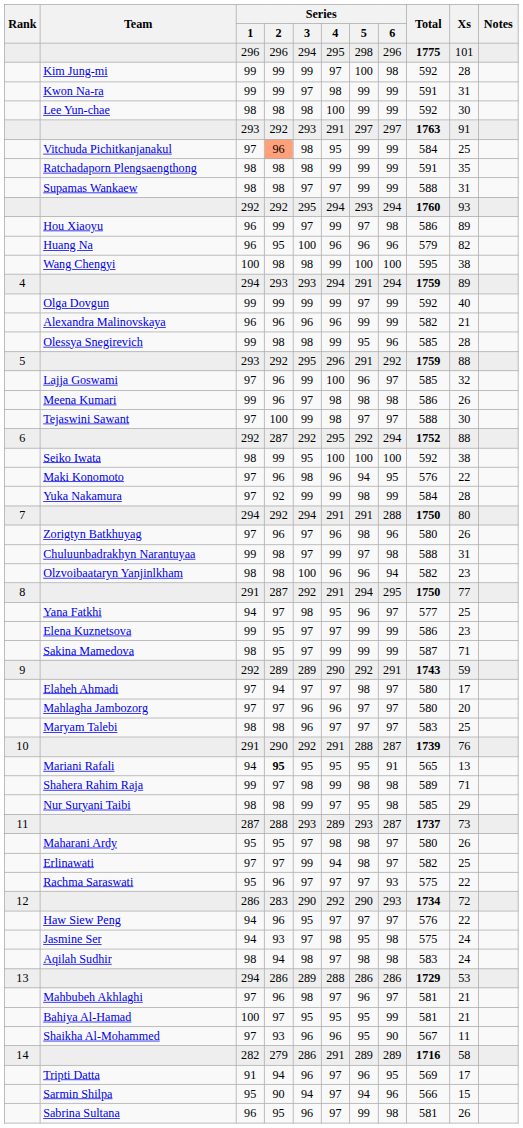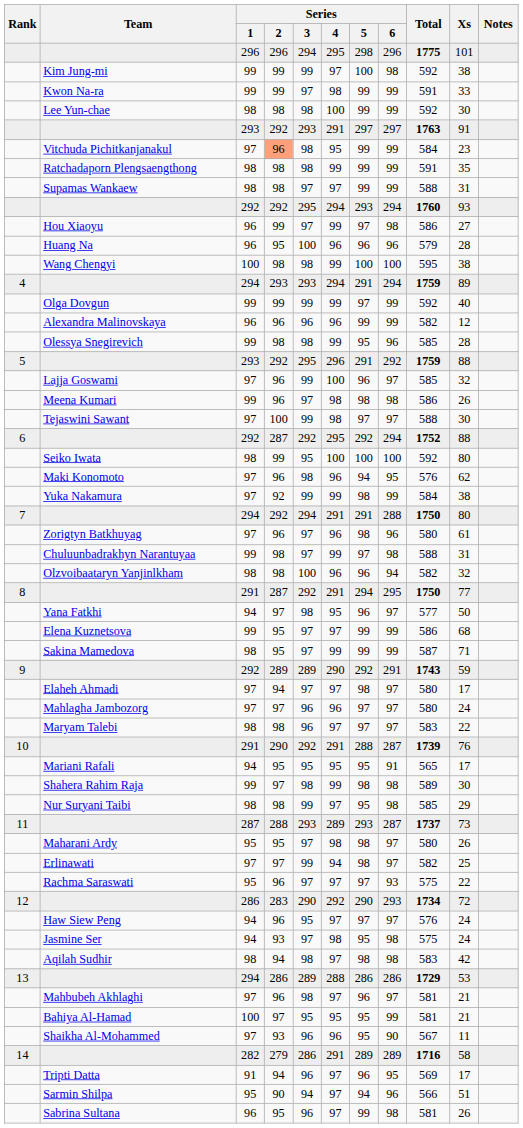 <table class="wikitable" style="text-align:center">
 <tr>
 <th rowspan=2 width=40>Rank</th>
 <th rowspan=2 width=250>Team</th>
 <th colspan=6>Series</th>
 <th rowspan=2 width=50>Total</th>
 <th rowspan=2 width=30>Xs</th>
 <th rowspan=2 width=45>Notes</th>
 </tr>
 <tr>
 <th width=30>1</th>
 <th width=30>2</th>
 <th width=30>3</th>
 <th width=30>4</th>
 <th width=30>5</th>
 <th width=30>6</th>
 </tr>
 <tr bgcolor=eeeeee>
 <td></td>
 <td align=left></td>
 <td>296</td>
 <td>296</td>
 <td>294</td>
 <td>295</td>
 <td>298</td>
 <td>296</td>
 <td><strong>1775</strong></td>
 <td>101</td>
 <td></td>
 </tr>
 <tr>
 <td></td>
 <td align=left><a href='#'>Kim Jung-mi</a></td>
 <td>99</td>
 <td>99</td>
 <td>99</td>
 <td>97</td>
 <td>100</td>
 <td>98</td>
 <td>592</td>
-<td>28</td>
+<td>38</td>
 <td></td>
 </tr>
 <tr>
 <td></td>
 <td align=left><a href='#'>Kwon Na-ra</a></td>
 <td>99</td>
 <td>99</td>
 <td>97</td>
 <td>98</td>
 <td>99</td>
 <td>99</td>
 <td>591</td>
-<td>31</td>
+<td>33</td>
 <td></td>
 </tr>
 <tr>
 <td></td>
 <td align=left><a href='#'>Lee Yun-chae</a></td>
 <td>98</td>
 <td>98</td>
 <td>98</td>
 <td>100</td>
 <td>99</td>
 <td>99</td>
 <td>592</td>
 <td>30</td>
 <td></td>
 </tr>
 <tr bgcolor=eeeeee>
 <td></td>
 <td align=left></td>
 <td>293</td>
 <td>292</td>
 <td>293</td>
 <td>291</td>
 <td>297</td>
 <td>297</td>
 <td><strong>1763</strong></td>
 <td>91</td>
 <td></td>
 </tr>
 <tr>
 <td></td>
 <td align=left><a href='#'>Vitchuda Pichitkanjanakul</a></td>
 <td>97</td>
 <td style="background: lightsalmon;">96</td>
 <td>98</td>
 <td>95</td>
 <td>99</td>
 <td>99</td>
 <td>584</td>
-<td>25</td>
+<td>23</td>
 <td></td>
 </tr>
 <tr>
 <td></td>
 <td align=left><a href='#'>Ratchadaporn Plengsaengthong</a></td>
 <td>98</td>
 <td>98</td>
 <td>98</td>
 <td>99</td>
 <td>99</td>
 <td>99</td>
 <td>591</td>
 <td>35</td>
 <td></td>
 </tr>
 <tr>
 <td></td>
 <td align=left><a href='#'>Supamas Wankaew</a></td>
 <td>98</td>
 <td>98</td>
 <td>97</td>
 <td>97</td>
 <td>99</td>
 <td>99</td>
 <td>588</td>
 <td>31</td>
 <td></td>
 </tr>
 <tr bgcolor=eeeeee>
 <td></td>
 <td align=left></td>
 <td>292</td>
 <td>292</td>
 <td>295</td>
 <td>294</td>
 <td>293</td>
 <td>294</td>
 <td><strong>1760</strong></td>
 <td>93</td>
 <td></td>
 </tr>
 <tr>
 <td></td>
 <td align=left><a href='#'>Hou Xiaoyu</a></td>
 <td>96</td>
 <td>99</td>
 <td>97</td>
 <td>99</td>
 <td>97</td>
 <td>98</td>
 <td>586</td>
-<td>89</td>
+<td>27</td>
 <td></td>
 </tr>
 <tr>
 <td></td>
 <td align=left><a href='#'>Huang Na</a></td>
 <td>96</td>
 <td>95</td>
 <td>100</td>
 <td>96</td>
 <td>96</td>
 <td>96</td>
 <td>579</td>
-<td>82</td>
+<td>28</td>
 <td></td>
 </tr>
 <tr>
 <td></td>
 <td align=left><a href='#'>Wang Chengyi</a></td>
 <td>100</td>
 <td>98</td>
 <td>98</td>
 <td>99</td>
 <td>100</td>
 <td>100</td>
 <td>595</td>
 <td>38</td>
 <td></td>
 </tr>
 <tr bgcolor=eeeeee>
 <td>4</td>
 <td align=left></td>
 <td>294</td>
 <td>293</td>
 <td>293</td>
 <td>294</td>
 <td>291</td>
 <td>294</td>
 <td><strong>1759</strong></td>
 <td>89</td>
 <td></td>
 </tr>
 <tr>
 <td></td>
 <td align=left><a href='#'>Olga Dovgun</a></td>
 <td>99</td>
 <td>99</td>
 <td>99</td>
 <td>99</td>
 <td>97</td>
 <td>99</td>
 <td>592</td>
 <td>40</td>
 <td></td>
 </tr>
 <tr>
 <td></td>
 <td align=left><a href='#'>Alexandra Malinovskaya</a></td>
 <td>96</td>
 <td>96</td>
 <td>96</td>
 <td>96</td>
 <td>99</td>
 <td>99</td>
 <td>582</td>
-<td>21</td>
+<td>12</td>
 <td></td>
 </tr>
 <tr>
 <td></td>
 <td align=left><a href='#'>Olessya Snegirevich</a></td>
 <td>99</td>
 <td>98</td>
 <td>98</td>
 <td>99</td>
 <td>95</td>
 <td>96</td>
 <td>585</td>
 <td>28</td>
 <td></td>
 </tr>
 <tr bgcolor=eeeeee>
 <td>5</td>
 <td align=left></td>
 <td>293</td>
 <td>292</td>
 <td>295</td>
 <td>296</td>
 <td>291</td>
 <td>292</td>
 <td><strong>1759</strong></td>
 <td>88</td>
 <td></td>
 </tr>
 <tr>
 <td></td>
 <td align=left><a href='#'>Lajja Goswami</a></td>
 <td>97</td>
 <td>96</td>
 <td>99</td>
 <td>100</td>
 <td>96</td>
 <td>97</td>
 <td>585</td>
 <td>32</td>
 <td></td>
 </tr>
 <tr>
 <td></td>
 <td align=left><a href='#'>Meena Kumari</a></td>
 <td>99</td>
 <td>96</td>
 <td>97</td>
 <td>98</td>
 <td>98</td>
 <td>98</td>
 <td>586</td>
 <td>26</td>
 <td></td>
 </tr>
 <tr>
 <td></td>
 <td align=left><a href='#'>Tejaswini Sawant</a></td>
 <td>97</td>
 <td>100</td>
 <td>99</td>
 <td>98</td>
 <td>97</td>
 <td>97</td>
 <td>588</td>
 <td>30</td>
 <td></td>
 </tr>
 <tr bgcolor=eeeeee>
 <td>6</td>
 <td align=left></td>
 <td>292</td>
 <td>287</td>
 <td>292</td>
 <td>295</td>
 <td>292</td>
 <td>294</td>
 <td><strong>1752</strong></td>
 <td>88</td>
 <td></td>
 </tr>
 <tr>
 <td></td>
 <td align=left><a href='#'>Seiko Iwata</a></td>
 <td>98</td>
 <td>99</td>
 <td>95</td>
 <td>100</td>
 <td>100</td>
 <td>100</td>
 <td>592</td>
-<td>38</td>
+<td>80</td>
 <td></td>
 </tr>
 <tr>
 <td></td>
 <td align=left><a href='#'>Maki Konomoto</a></td>
 <td>97</td>
 <td>96</td>
 <td>98</td>
 <td>96</td>
 <td>94</td>
 <td>95</td>
 <td>576</td>
-<td>22</td>
+<td>62</td>
 <td></td>
 </tr>
 <tr>
 <td></td>
 <td align=left><a href='#'>Yuka Nakamura</a></td>
 <td>97</td>
 <td>92</td>
 <td>99</td>
 <td>99</td>
 <td>98</td>
 <td>99</td>
 <td>584</td>
-<td>28</td>
+<td>38</td>
 <td></td>
 </tr>
 <tr bgcolor=eeeeee>
 <td>7</td>
 <td align=left></td>
 <td>294</td>
 <td>292</td>
 <td>294</td>
 <td>291</td>
 <td>291</td>
 <td>288</td>
 <td><strong>1750</strong></td>
 <td>80</td>
 <td></td>
 </tr>
 <tr>
 <td></td>
 <td align=left><a href='#'>Zorigtyn Batkhuyag</a></td>
 <td>97</td>
 <td>96</td>
 <td>97</td>
 <td>96</td>
 <td>98</td>
 <td>96</td>
 <td>580</td>
-<td>26</td>
+<td>61</td>
 <td></td>
 </tr>
 <tr>
 <td></td>
 <td align=left><a href='#'>Chuluunbadrakhyn Narantuyaa</a></td>
 <td>99</td>
 <td>98</td>
 <td>97</td>
 <td>99</td>
 <td>97</td>
 <td>98</td>
 <td>588</td>
 <td>31</td>
 <td></td>
 </tr>
 <tr>
 <td></td>
 <td align=left><a href='#'>Olzvoibaataryn Yanjinlkham</a></td>
 <td>98</td>
 <td>98</td>
 <td>100</td>
 <td>96</td>
 <td>96</td>
 <td>94</td>
 <td>582</td>
-<td>23</td>
+<td>32</td>
 <td></td>
 </tr>
 <tr bgcolor=eeeeee>
 <td>8</td>
 <td align=left></td>
 <td>291</td>
 <td>287</td>
 <td>292</td>
 <td>291</td>
 <td>294</td>
 <td>295</td>
 <td><strong>1750</strong></td>
 <td>77</td>
 <td></td>
 </tr>
 <tr>
 <td></td>
 <td align=left><a href='#'>Yana Fatkhi</a></td>
 <td>94</td>
 <td>97</td>
 <td>98</td>
 <td>95</td>
 <td>96</td>
 <td>97</td>
 <td>577</td>
-<td>25</td>
+<td>50</td>
 <td></td>
 </tr>
 <tr>
 <td></td>
 <td align=left><a href='#'>Elena Kuznetsova</a></td>
 <td>99</td>
 <td>95</td>
 <td>97</td>
 <td>97</td>
 <td>99</td>
 <td>99</td>
 <td>586</td>
-<td>23</td>
+<td>68</td>
 <td></td>
 </tr>
 <tr>
 <td></td>
 <td align=left><a href='#'>Sakina Mamedova</a></td>
 <td>98</td>
 <td>95</td>
 <td>97</td>
 <td>99</td>
 <td>99</td>
 <td>99</td>
 <td>587</td>
 <td>71</td>
 <td></td>
 </tr>
 <tr bgcolor=eeeeee>
 <td>9</td>
 <td align=left></td>
 <td>292</td>
 <td>289</td>
 <td>289</td>
 <td>290</td>
 <td>292</td>
 <td>291</td>
 <td><strong>1743</strong></td>
 <td>59</td>
 <td></td>
 </tr>
 <tr>
 <td></td>
 <td align=left><a href='#'>Elaheh Ahmadi</a></td>
 <td>97</td>
 <td>94</td>
 <td>97</td>
 <td>97</td>
 <td>98</td>
 <td>97</td>
 <td>580</td>
 <td>17</td>
 <td></td>
 </tr>
 <tr>
 <td></td>
 <td align=left><a href='#'>Mahlagha Jambozorg</a></td>
 <td>97</td>
 <td>97</td>
 <td>96</td>
 <td>96</td>
 <td>97</td>
 <td>97</td>
 <td>580</td>
-<td>20</td>
+<td>24</td>
 <td></td>
 </tr>
 <tr>
 <td></td>
 <td align=left><a href='#'>Maryam Talebi</a></td>
 <td>98</td>
 <td>98</td>
 <td>96</td>
 <td>97</td>
 <td>97</td>
 <td>97</td>
 <td>583</td>
-<td>25</td>
+<td>22</td>
 <td></td>
 </tr>
 <tr bgcolor=eeeeee>
 <td>10</td>
 <td align=left></td>
 <td>291</td>
 <td>290</td>
 <td>292</td>
 <td>291</td>
 <td>288</td>
 <td>287</td>
 <td><strong>1739</strong></td>
 <td>76</td>
 <td></td>
 </tr>
 <tr>
 <td></td>
 <td align=left><a href='#'>Mariani Rafali</a></td>
 <td>94</td>
-<td><strong>95</strong></td>
+<td>95</td>
 <td>95</td>
 <td>95</td>
 <td>95</td>
 <td>91</td>
 <td>565</td>
-<td>13</td>
+<td>17</td>
 <td></td>
 </tr>
 <tr>
 <td></td>
 <td align=left><a href='#'>Shahera Rahim Raja</a></td>
 <td>99</td>
 <td>97</td>
 <td>98</td>
 <td>99</td>
 <td>98</td>
 <td>98</td>
 <td>589</td>
-<td>71</td>
+<td>30</td>
 <td></td>
 </tr>
 <tr>
 <td></td>
 <td align=left><a href='#'>Nur Suryani Taibi</a></td>
 <td>98</td>
 <td>98</td>
 <td>99</td>
 <td>97</td>
 <td>95</td>
 <td>98</td>
 <td>585</td>
 <td>29</td>
 <td></td>
 </tr>
 <tr bgcolor=eeeeee>
 <td>11</td>
 <td align=left></td>
 <td>287</td>
 <td>288</td>
 <td>293</td>
 <td>289</td>
 <td>293</td>
 <td>287</td>
 <td><strong>1737</strong></td>
 <td>73</td>
 <td></td>
 </tr>
 <tr>
 <td></td>
 <td align=left><a href='#'>Maharani Ardy</a></td>
 <td>95</td>
 <td>95</td>
 <td>97</td>
 <td>98</td>
 <td>98</td>
 <td>97</td>
 <td>580</td>
 <td>26</td>
 <td></td>
 </tr>
 <tr>
 <td></td>
 <td align=left><a href='#'>Erlinawati</a></td>
 <td>97</td>
 <td>97</td>
 <td>99</td>
 <td>94</td>
 <td>98</td>
 <td>97</td>
 <td>582</td>
 <td>25</td>
 <td></td>
 </tr>
 <tr>
 <td></td>
 <td align=left><a href='#'>Rachma Saraswati</a></td>
 <td>95</td>
 <td>96</td>
 <td>97</td>
 <td>97</td>
 <td>97</td>
 <td>93</td>
 <td>575</td>
 <td>22</td>
 <td></td>
 </tr>
 <tr bgcolor=eeeeee>
 <td>12</td>
 <td align=left></td>
 <td>286</td>
 <td>283</td>
 <td>290</td>
 <td>292</td>
 <td>290</td>
 <td>293</td>
 <td><strong>1734</strong></td>
 <td>72</td>
 <td></td>
 </tr>
 <tr>
 <td></td>
 <td align=left><a href='#'>Haw Siew Peng</a></td>
 <td>94</td>
 <td>96</td>
 <td>95</td>
 <td>97</td>
 <td>97</td>
 <td>97</td>
 <td>576</td>
-<td>22</td>
+<td>24</td>
 <td></td>
 </tr>
 <tr>
 <td></td>
 <td align=left><a href='#'>Jasmine Ser</a></td>
 <td>94</td>
 <td>93</td>
 <td>97</td>
 <td>98</td>
 <td>95</td>
 <td>98</td>
 <td>575</td>
 <td>24</td>
 <td></td>
 </tr>
 <tr>
 <td></td>
 <td align=left><a href='#'>Aqilah Sudhir</a></td>
 <td>98</td>
 <td>94</td>
 <td>98</td>
 <td>97</td>
 <td>98</td>
 <td>98</td>
 <td>583</td>
-<td>24</td>
+<td>42</td>
 <td></td>
 </tr>
 <tr bgcolor=eeeeee>
 <td>13</td>
 <td align=left></td>
 <td>294</td>
 <td>286</td>
 <td>289</td>
 <td>288</td>
 <td>286</td>
 <td>286</td>
 <td><strong>1729</strong></td>
 <td>53</td>
 <td></td>
 </tr>
 <tr>
 <td></td>
 <td align=left><a href='#'>Mahbubeh Akhlaghi</a></td>
 <td>97</td>
 <td>96</td>
 <td>98</td>
 <td>97</td>
 <td>96</td>
 <td>97</td>
 <td>581</td>
 <td>21</td>
 <td></td>
 </tr>
 <tr>
 <td></td>
 <td align=left><a href='#'>Bahiya Al-Hamad</a></td>
 <td>100</td>
 <td>97</td>
 <td>95</td>
 <td>95</td>
 <td>95</td>
 <td>99</td>
 <td>581</td>
 <td>21</td>
 <td></td>
 </tr>
 <tr>
 <td></td>
 <td align=left><a href='#'>Shaikha Al-Mohammed</a></td>
 <td>97</td>
 <td>93</td>
 <td>96</td>
 <td>96</td>
 <td>95</td>
 <td>90</td>
 <td>567</td>
 <td>11</td>
 <td></td>
 </tr>
 <tr bgcolor=eeeeee>
 <td>14</td>
 <td align=left></td>
 <td>282</td>
 <td>279</td>
 <td>286</td>
 <td>291</td>
 <td>289</td>
 <td>289</td>
 <td><strong>1716</strong></td>
 <td>58</td>
 <td></td>
 </tr>
 <tr>
 <td></td>
 <td align=left><a href='#'>Tripti Datta</a></td>
 <td>91</td>
 <td>94</td>
 <td>96</td>
 <td>97</td>
 <td>96</td>
 <td>95</td>
 <td>569</td>
 <td>17</td>
 <td></td>
 </tr>
 <tr>
 <td></td>
 <td align=left><a href='#'>Sarmin Shilpa</a></td>
 <td>95</td>
 <td>90</td>
 <td>94</td>
 <td>97</td>
 <td>94</td>
 <td>96</td>
 <td>566</td>
-<td>15</td>
+<td>51</td>
 <td></td>
 </tr>
 <tr>
 <td></td>
 <td align=left><a href='#'>Sabrina Sultana</a></td>
 <td>96</td>
 <td>95</td>
 <td>96</td>
 <td>97</td>
 <td>99</td>
 <td>98</td>
 <td>581</td>
 <td>26</td>
 <td></td>
 </tr>
 </table>
